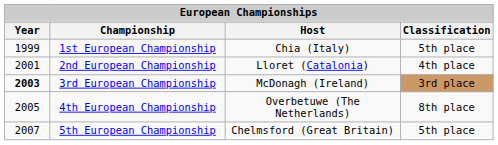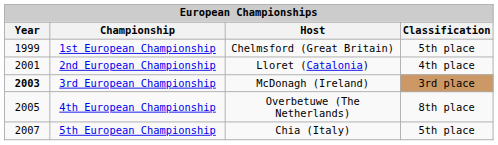 <table class="wikitable" style=font-size:90% width=550>
 <tr align=center style="background:#cccccc;">
 <td colspan=4><strong>European Championships</strong></td>
 </tr>
 <tr align=center style="background:#eeeeee;">
 <th width=10%>Year</th>
 <th width=40%>Championship</th>
 <th width=40%>Host</th>
 <th width=10%>Classification</th>
 </tr>
 <tr align=center>
 <td>1999</td>
 <td><a href='#'>1st European Championship</a></td>
-<td>Chia (Italy)</td>
+<td>Chelmsford (Great Britain)</td>
 <td>5th place</td>
 </tr>
 <tr align=center>
 <td>2001</td>
 <td><a href='#'>2nd European Championship</a></td>
 <td>Lloret (<a href='#'>Catalonia</a>)</td>
 <td>4th place</td>
 </tr>
 <tr align=center>
 <td><strong>2003</strong></td>
 <td><a href='#'>3rd European Championship</a></td>
 <td>McDonagh (Ireland)</td>
 <td style="background:#cc9966;" align="center">3rd place</td>
 </tr>
 <tr align=center>
 <td>2005</td>
 <td><a href='#'>4th European Championship</a></td>
 <td>Overbetuwe (The Netherlands)</td>
 <td>8th place</td>
 </tr>
 <tr align=center>
 <td>2007</td>
 <td><a href='#'>5th European Championship</a></td>
-<td>Chelmsford (Great Britain)</td>
+<td>Chia (Italy)</td>
 <td>5th place</td>
 </tr>
 </table>
